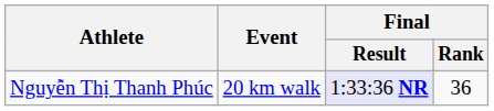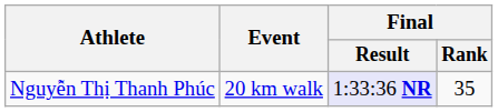 <table class=wikitable style="font-size:90%">
 <tr>
 <th rowspan="2">Athlete</th>
 <th rowspan="2">Event</th>
 <th colspan="2">Final</th>
 </tr>
 <tr style="font-size:95%">
 <th>Result</th>
 <th>Rank</th>
 </tr>
 <tr align=center>
 <td align=left><a href='#'>Nguyễn Thị Thanh Phúc</a></td>
 <td align=left><a href='#'>20 km walk</a></td>
 <td style="background: lavender;">1:33:36 <strong><a href='#'>NR</a></strong></td>
-<td>36</td>
+<td>35</td>
 </tr>
 </table>
